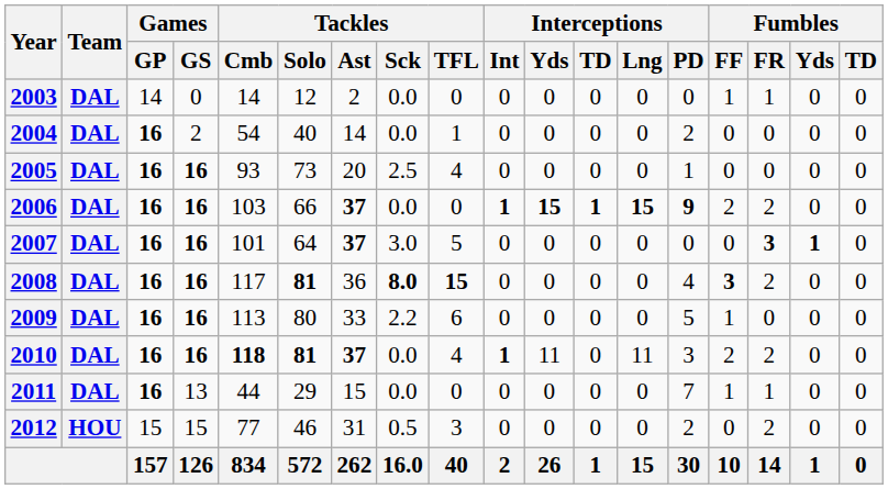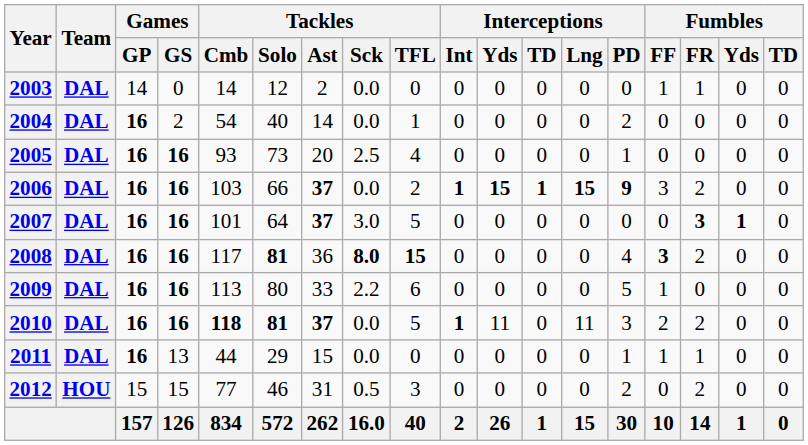 <table class="wikitable" style="text-align:center">
 <tr>
 <th rowspan="2">Year</th>
 <th rowspan="2">Team</th>
 <th colspan="2">Games</th>
 <th colspan="5">Tackles</th>
 <th colspan="5">Interceptions</th>
 <th colspan="4">Fumbles</th>
 </tr>
 <tr>
 <th>GP</th>
 <th>GS</th>
 <th>Cmb</th>
 <th>Solo</th>
 <th>Ast</th>
 <th>Sck</th>
 <th>TFL</th>
 <th>Int</th>
 <th>Yds</th>
 <th>TD</th>
 <th>Lng</th>
 <th>PD</th>
 <th>FF</th>
 <th>FR</th>
 <th>Yds</th>
 <th>TD</th>
 </tr>
 <tr>
 <th><a href='#'>2003</a></th>
 <th><a href='#'>DAL</a></th>
 <td>14</td>
 <td>0</td>
 <td>14</td>
 <td>12</td>
 <td>2</td>
 <td>0.0</td>
 <td>0</td>
 <td>0</td>
 <td>0</td>
 <td>0</td>
 <td>0</td>
 <td>0</td>
 <td>1</td>
 <td>1</td>
 <td>0</td>
 <td>0</td>
 </tr>
 <tr>
 <th><a href='#'>2004</a></th>
 <th><a href='#'>DAL</a></th>
 <td><strong>16</strong></td>
 <td>2</td>
 <td>54</td>
 <td>40</td>
 <td>14</td>
 <td>0.0</td>
 <td>1</td>
 <td>0</td>
 <td>0</td>
 <td>0</td>
 <td>0</td>
 <td>2</td>
 <td>0</td>
 <td>0</td>
 <td>0</td>
 <td>0</td>
 </tr>
 <tr>
 <th><a href='#'>2005</a></th>
 <th><a href='#'>DAL</a></th>
 <td><strong>16</strong></td>
 <td><strong>16</strong></td>
 <td>93</td>
 <td>73</td>
 <td>20</td>
 <td>2.5</td>
 <td>4</td>
 <td>0</td>
 <td>0</td>
 <td>0</td>
 <td>0</td>
 <td>1</td>
 <td>0</td>
 <td>0</td>
 <td>0</td>
 <td>0</td>
 </tr>
 <tr>
 <th><a href='#'>2006</a></th>
 <th><a href='#'>DAL</a></th>
 <td><strong>16</strong></td>
 <td><strong>16</strong></td>
 <td>103</td>
 <td>66</td>
 <td><strong>37</strong></td>
 <td>0.0</td>
-<td>0</td>
+<td>2</td>
 <td><strong>1</strong></td>
 <td><strong>15</strong></td>
 <td><strong>1</strong></td>
 <td><strong>15</strong></td>
 <td><strong>9</strong></td>
-<td>2</td>
+<td>3</td>
 <td>2</td>
 <td>0</td>
 <td>0</td>
 </tr>
 <tr>
 <th><a href='#'>2007</a></th>
 <th><a href='#'>DAL</a></th>
 <td><strong>16</strong></td>
 <td><strong>16</strong></td>
 <td>101</td>
 <td>64</td>
 <td><strong>37</strong></td>
 <td>3.0</td>
 <td>5</td>
 <td>0</td>
 <td>0</td>
 <td>0</td>
 <td>0</td>
 <td>0</td>
 <td>0</td>
 <td><strong>3</strong></td>
 <td><strong>1</strong></td>
 <td>0</td>
 </tr>
 <tr>
 <th><a href='#'>2008</a></th>
 <th><a href='#'>DAL</a></th>
 <td><strong>16</strong></td>
 <td><strong>16</strong></td>
 <td>117</td>
 <td><strong>81</strong></td>
 <td>36</td>
 <td><strong>8.0</strong></td>
 <td><strong>15</strong></td>
 <td>0</td>
 <td>0</td>
 <td>0</td>
 <td>0</td>
 <td>4</td>
 <td><strong>3</strong></td>
 <td>2</td>
 <td>0</td>
 <td>0</td>
 </tr>
 <tr>
 <th><a href='#'>2009</a></th>
 <th><a href='#'>DAL</a></th>
 <td><strong>16</strong></td>
 <td><strong>16</strong></td>
 <td>113</td>
 <td>80</td>
 <td>33</td>
 <td>2.2</td>
 <td>6</td>
 <td>0</td>
 <td>0</td>
 <td>0</td>
 <td>0</td>
 <td>5</td>
 <td>1</td>
 <td>0</td>
 <td>0</td>
 <td>0</td>
 </tr>
 <tr>
 <th><a href='#'>2010</a></th>
 <th><a href='#'>DAL</a></th>
 <td><strong>16</strong></td>
 <td><strong>16</strong></td>
 <td><strong>118</strong></td>
 <td><strong>81</strong></td>
 <td><strong>37</strong></td>
 <td>0.0</td>
-<td>4</td>
+<td>5</td>
 <td><strong>1</strong></td>
 <td>11</td>
 <td>0</td>
 <td>11</td>
 <td>3</td>
 <td>2</td>
 <td>2</td>
 <td>0</td>
 <td>0</td>
 </tr>
 <tr>
 <th><a href='#'>2011</a></th>
 <th><a href='#'>DAL</a></th>
 <td><strong>16</strong></td>
 <td>13</td>
 <td>44</td>
 <td>29</td>
 <td>15</td>
 <td>0.0</td>
 <td>0</td>
 <td>0</td>
 <td>0</td>
 <td>0</td>
 <td>0</td>
-<td>7</td>
+<td>1</td>
 <td>1</td>
 <td>1</td>
 <td>0</td>
 <td>0</td>
 </tr>
 <tr>
 <th><a href='#'>2012</a></th>
 <th><a href='#'>HOU</a></th>
 <td>15</td>
 <td>15</td>
 <td>77</td>
 <td>46</td>
 <td>31</td>
 <td>0.5</td>
 <td>3</td>
 <td>0</td>
 <td>0</td>
 <td>0</td>
 <td>0</td>
 <td>2</td>
 <td>0</td>
 <td>2</td>
 <td>0</td>
 <td>0</td>
 </tr>
 <tr>
 <th colspan="2"></th>
 <th>157</th>
 <th>126</th>
 <th>834</th>
 <th>572</th>
 <th>262</th>
 <th>16.0</th>
 <th>40</th>
 <th>2</th>
 <th>26</th>
 <th>1</th>
 <th>15</th>
 <th>30</th>
 <th>10</th>
 <th>14</th>
 <th>1</th>
 <th>0</th>
 </tr>
 </table>
